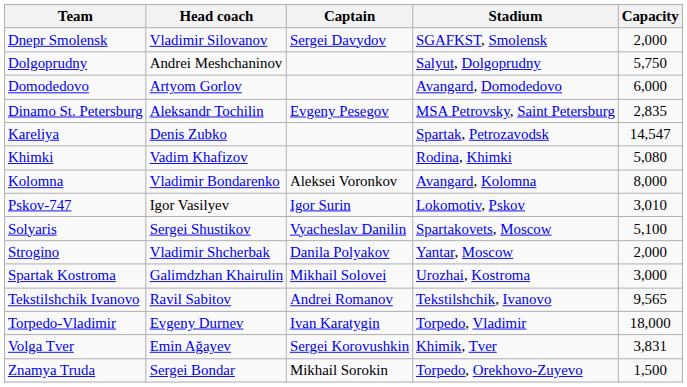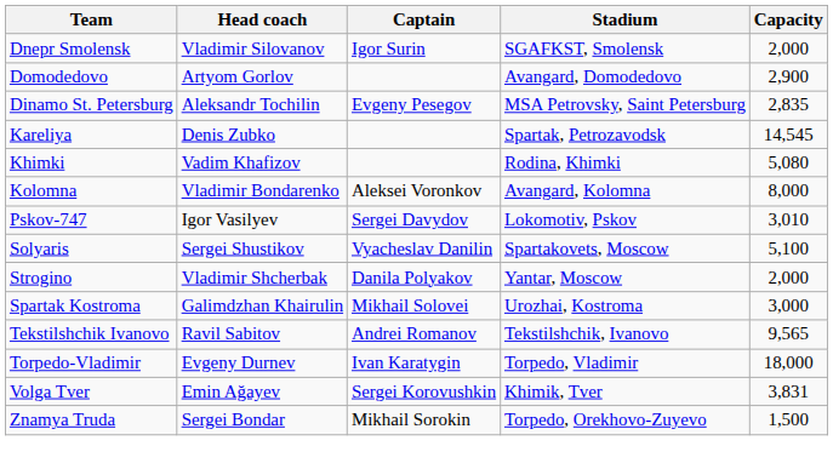 <table class="wikitable sortable" style="text-align:center">
 <tr>
 <th>Team</th>
 <th>Head coach</th>
 <th>Captain</th>
 <th>Stadium</th>
 <th>Capacity</th>
 </tr>
 <tr>
 <td align=left><a href='#'>Dnepr Smolensk</a></td>
 <td align=left> <a href='#'>Vladimir Silovanov</a></td>
-<td align=left> <a href='#'>Sergei Davydov</a></td>
+<td align=left> <a href='#'>Igor Surin</a></td>
 <td align=left><a href='#'>SGAFKST</a>, <a href='#'>Smolensk</a></td>
 <td>2,000</td>
-</tr>
-<tr>
-<td align=left><a href='#'>Dolgoprudny</a></td>
-<td align=left> Andrei Meshchaninov</td>
-<td></td>
-<td align=left><a href='#'>Salyut</a>, <a href='#'>Dolgoprudny</a></td>
-<td>5,750</td>
 </tr>
 <tr>
 <td align=left><a href='#'>Domodedovo</a></td>
 <td align=left> <a href='#'>Artyom Gorlov</a></td>
 <td></td>
 <td align=left><a href='#'>Avangard</a>, <a href='#'>Domodedovo</a></td>
-<td>6,000</td>
+<td>2,900</td>
 </tr>
 <tr>
 <td align=left><a href='#'>Dinamo St. Petersburg</a></td>
 <td align=left> <a href='#'>Aleksandr Tochilin</a></td>
 <td align=left> <a href='#'>Evgeny Pesegov</a></td>
 <td align=left><a href='#'>MSA Petrovsky</a>, <a href='#'>Saint Petersburg</a></td>
 <td>2,835</td>
 </tr>
 <tr>
 <td align=left><a href='#'>Kareliya</a></td>
 <td align=left> <a href='#'>Denis Zubko</a></td>
 <td></td>
 <td align=left><a href='#'>Spartak</a>, <a href='#'>Petrozavodsk</a></td>
-<td>14,547</td>
+<td>14,545</td>
 </tr>
 <tr>
 <td align=left><a href='#'>Khimki</a></td>
 <td align=left> <a href='#'>Vadim Khafizov</a></td>
 <td></td>
 <td align=left><a href='#'>Rodina</a>, <a href='#'>Khimki</a></td>
 <td>5,080</td>
 </tr>
 <tr>
 <td align=left><a href='#'>Kolomna</a></td>
 <td align=left> <a href='#'>Vladimir Bondarenko</a></td>
 <td align=left> Aleksei Voronkov</td>
 <td align=left><a href='#'>Avangard</a>, <a href='#'>Kolomna</a></td>
 <td>8,000</td>
 </tr>
 <tr>
 <td align=left><a href='#'>Pskov-747</a></td>
 <td align=left> Igor Vasilyev</td>
-<td align=left> <a href='#'>Igor Surin</a></td>
+<td align=left> <a href='#'>Sergei Davydov</a></td>
 <td align=left><a href='#'>Lokomotiv</a>, <a href='#'>Pskov</a></td>
 <td>3,010</td>
 </tr>
 <tr>
 <td align=left><a href='#'>Solyaris</a></td>
 <td align=left> <a href='#'>Sergei Shustikov</a></td>
 <td align=left> <a href='#'>Vyacheslav Danilin</a></td>
 <td align=left><a href='#'>Spartakovets</a>, <a href='#'>Moscow</a></td>
 <td>5,100</td>
 </tr>
 <tr>
 <td align=left><a href='#'>Strogino</a></td>
 <td align=left> <a href='#'>Vladimir Shcherbak</a></td>
 <td align=left> <a href='#'>Danila Polyakov</a></td>
 <td align=left><a href='#'>Yantar</a>, <a href='#'>Moscow</a></td>
 <td>2,000</td>
 </tr>
 <tr>
 <td align=left><a href='#'>Spartak Kostroma</a></td>
 <td align=left> <a href='#'>Galimdzhan Khairulin</a></td>
 <td align=left> <a href='#'>Mikhail Solovei</a></td>
 <td align=left><a href='#'>Urozhai</a>, <a href='#'>Kostroma</a></td>
 <td>3,000</td>
 </tr>
 <tr>
 <td align=left><a href='#'>Tekstilshchik Ivanovo</a></td>
 <td align=left> <a href='#'>Ravil Sabitov</a></td>
 <td align=left> <a href='#'>Andrei Romanov</a></td>
 <td align=left><a href='#'>Tekstilshchik</a>, <a href='#'>Ivanovo</a></td>
 <td>9,565</td>
 </tr>
 <tr>
 <td align=left><a href='#'>Torpedo-Vladimir</a></td>
 <td align=left> <a href='#'>Evgeny Durnev</a></td>
 <td align=left> <a href='#'>Ivan Karatygin</a></td>
 <td align=left><a href='#'>Torpedo</a>, <a href='#'>Vladimir</a></td>
 <td>18,000</td>
 </tr>
 <tr>
 <td align=left><a href='#'>Volga Tver</a></td>
 <td align=left> <a href='#'>Emin Ağayev</a></td>
 <td align=left> <a href='#'>Sergei Korovushkin</a></td>
 <td align=left><a href='#'>Khimik</a>, <a href='#'>Tver</a></td>
 <td>3,831</td>
 </tr>
 <tr>
 <td align=left><a href='#'>Znamya Truda</a></td>
 <td align=left> <a href='#'>Sergei Bondar</a></td>
 <td align=left> Mikhail Sorokin</td>
 <td align=left><a href='#'>Torpedo</a>, <a href='#'>Orekhovo-Zuyevo</a></td>
 <td>1,500</td>
 </tr>
 </table>
